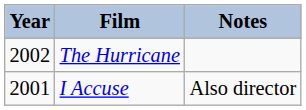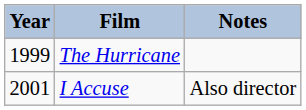 <table class="wikitable" style="font-size:95%;">
 <tr>
 <th style="background:#B0C4DE;">Year</th>
 <th style="background:#B0C4DE;">Film</th>
 <th style="background:#B0C4DE;">Notes</th>
 </tr>
 <tr>
-<td>2002</td>
+<td>1999</td>
 <td><em><a href='#'>The Hurricane</a></em></td>
 <td></td>
 </tr>
 <tr>
 <td>2001</td>
 <td><em><a href='#'>I Accuse</a></em></td>
 <td>Also director</td>
 </tr>
 </table>
